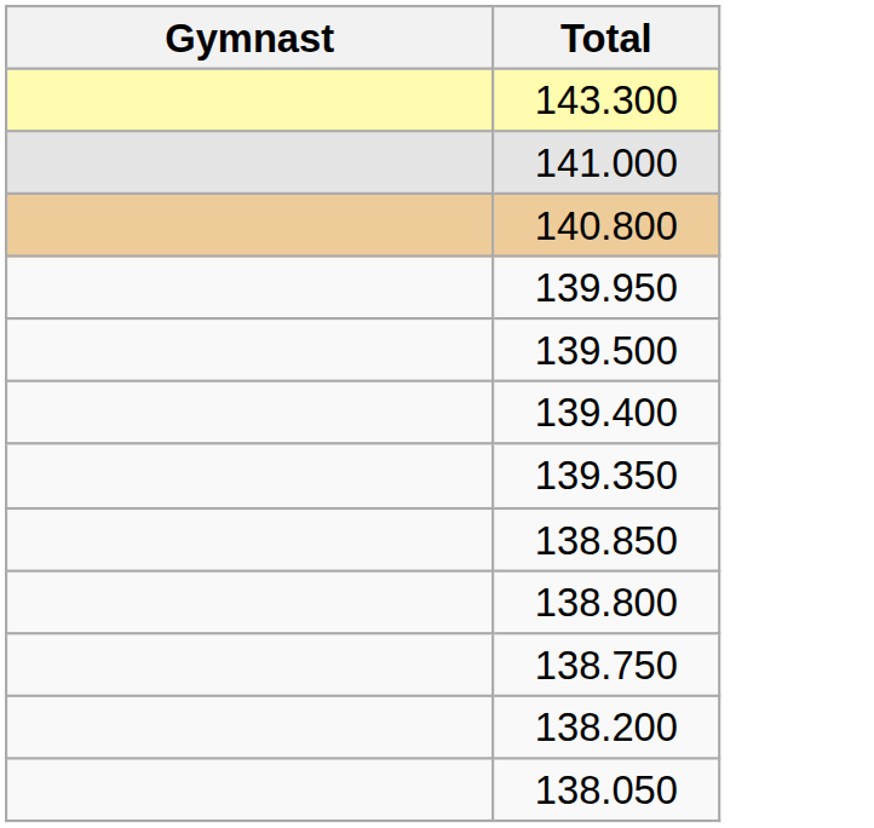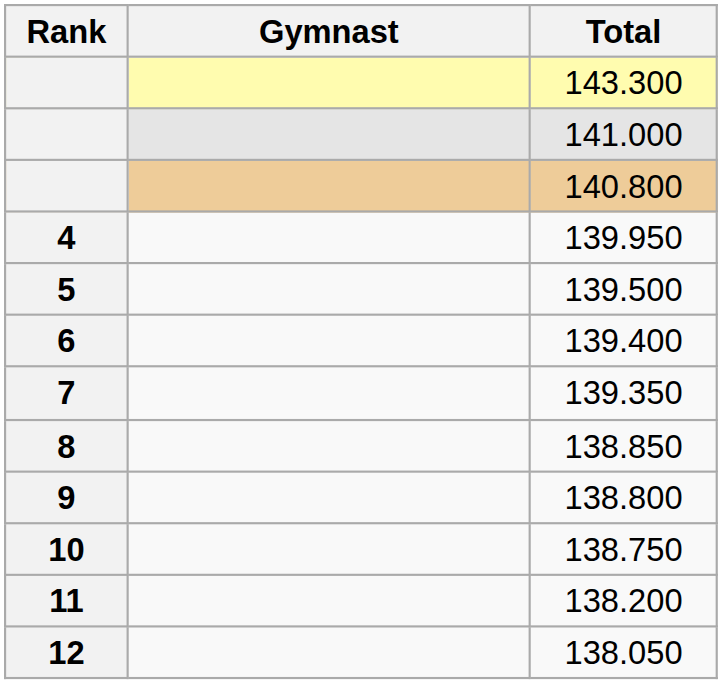 <table class="wikitable sortable" style="text-align:center; font-size:95%">
 <tr>
+<th scope="col" style="width:50px;">Rank</th>
 <th scope="col" style="width:180px;">Gymnast</th>
 <th scope="col" style="width:80px;">Total</th>
 </tr>
 <tr style="background:#fffcaf;">
+<th scope=row style="text-align:center"></th>
 <td style="text-align:left;"></td>
 <td>143.300</td>
 </tr>
 <tr style="background:#e5e5e5;">
+<th scope=row style="text-align:center"></th>
 <td style="text-align:left;"></td>
 <td>141.000</td>
 </tr>
 <tr style="background:#ec9;">
+<th scope=row style="text-align:center"></th>
 <td style="text-align:left;"></td>
 <td>140.800</td>
 </tr>
 <tr>
+<th scope=row style="text-align:center">4</th>
 <td style="text-align:left;"></td>
 <td>139.950</td>
 </tr>
 <tr>
+<th scope=row style="text-align:center">5</th>
 <td style="text-align:left;"></td>
 <td>139.500</td>
 </tr>
 <tr>
+<th scope=row style="text-align:center">6</th>
 <td style="text-align:left;"></td>
 <td>139.400</td>
 </tr>
 <tr>
+<th scope=row style="text-align:center">7</th>
 <td style="text-align:left;"></td>
 <td>139.350</td>
 </tr>
 <tr>
+<th scope=row style="text-align:center">8</th>
 <td style="text-align:left;"></td>
 <td>138.850</td>
 </tr>
 <tr>
+<th scope=row style="text-align:center">9</th>
 <td style="text-align:left;"></td>
 <td>138.800</td>
 </tr>
 <tr>
+<th scope=row style="text-align:center">10</th>
 <td style="text-align:left;"></td>
 <td>138.750</td>
 </tr>
 <tr>
+<th scope=row style="text-align:center">11</th>
 <td style="text-align:left;"></td>
 <td>138.200</td>
 </tr>
 <tr>
+<th scope=row style="text-align:center">12</th>
 <td style="text-align:left;"></td>
 <td>138.050</td>
 </tr>
 </table>
